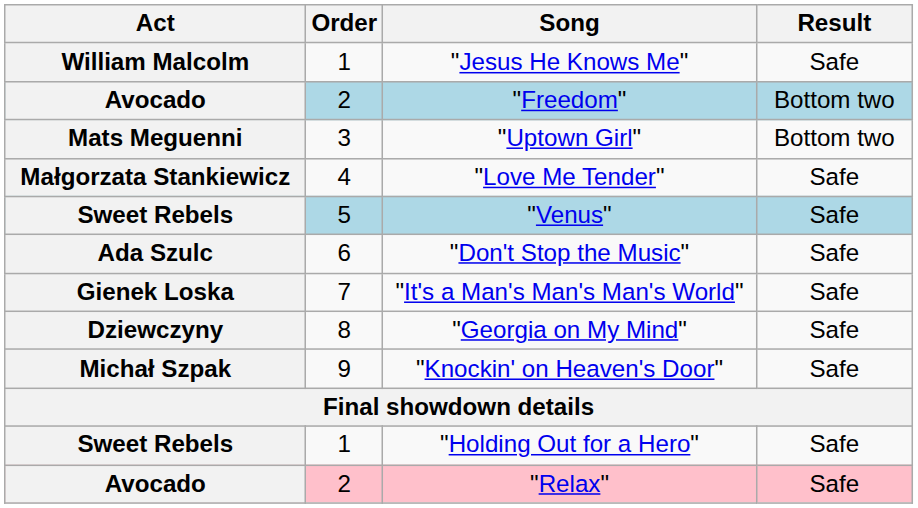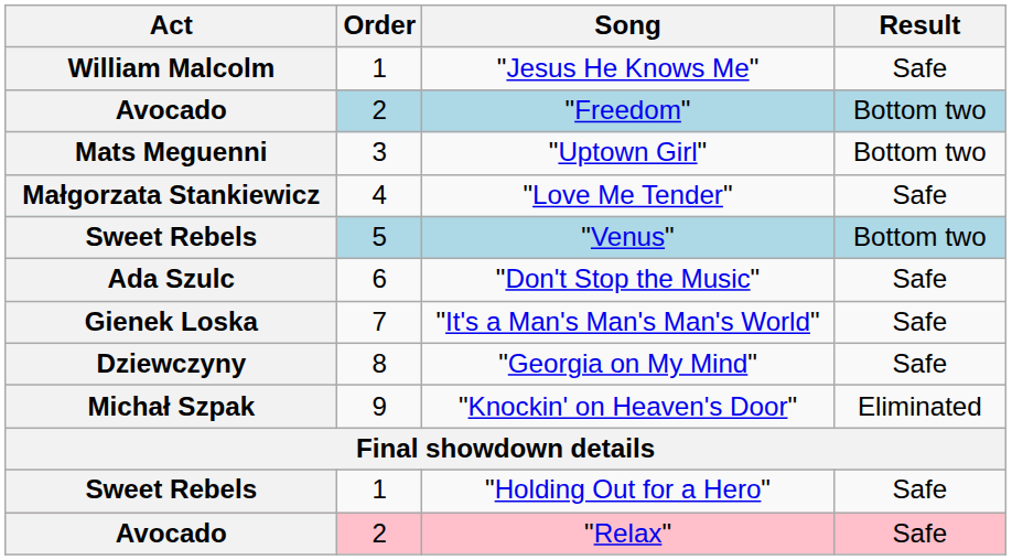 <table class="wikitable plainrowheaders" style="text-align:center;">
 <tr>
 <th scope="col" style="width:12em;">Act</th>
 <th scope="col">Order</th>
 <th scope="col" style="width:15em;">Song</th>
 <th scope="col" style="width:6em;">Result</th>
 </tr>
 <tr>
 <th scope="row">William Malcolm</th>
 <td>1</td>
 <td>"<a href='#'>Jesus He Knows Me</a>"</td>
 <td>Safe</td>
 </tr>
 <tr bgcolor="lightblue">
 <th scope="row">Avocado</th>
 <td>2</td>
 <td>"<a href='#'>Freedom</a>"</td>
 <td>Bottom two</td>
 </tr>
 <tr>
 <th scope="row">Mats Meguenni</th>
 <td>3</td>
 <td>"<a href='#'>Uptown Girl</a>"</td>
 <td>Bottom two</td>
 </tr>
 <tr>
 <th scope="row">Małgorzata Stankiewicz</th>
 <td>4</td>
 <td>"<a href='#'>Love Me Tender</a>"</td>
 <td>Safe</td>
 </tr>
 <tr bgcolor="lightblue">
 <th scope="row">Sweet Rebels</th>
 <td>5</td>
 <td>"<a href='#'>Venus</a>"</td>
-<td>Safe</td>
+<td>Bottom two</td>
 </tr>
 <tr>
 <th scope="row">Ada Szulc</th>
 <td>6</td>
 <td>"<a href='#'>Don't Stop the Music</a>"</td>
 <td>Safe</td>
 </tr>
 <tr>
 <th scope="row">Gienek Loska</th>
 <td>7</td>
 <td>"<a href='#'>It's a Man's Man's Man's World</a>"</td>
 <td>Safe</td>
 </tr>
 <tr>
 <th scope="row">Dziewczyny</th>
 <td>8</td>
 <td>"<a href='#'>Georgia on My Mind</a>"</td>
 <td>Safe</td>
 </tr>
 <tr>
 <th scope="row">Michał Szpak</th>
 <td>9</td>
 <td>"<a href='#'>Knockin' on Heaven's Door</a>"</td>
-<td>Safe</td>
+<td>Eliminated</td>
 </tr>
 <tr>
 <th scope="col" colspan="6">Final showdown details</th>
 </tr>
 <tr>
 <th scope="row">Sweet Rebels</th>
 <td>1</td>
 <td>"<a href='#'>Holding Out for a Hero</a>"</td>
 <td>Safe</td>
 </tr>
 <tr style="background:pink;">
 <th scope="row">Avocado</th>
 <td>2</td>
 <td>"<a href='#'>Relax</a>"</td>
 <td>Safe</td>
 </tr>
 </table>
